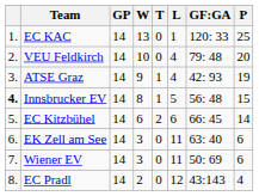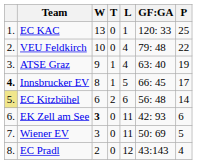 <table class="wikitable">
 <tr>
 <th></th>
 <th>Team</th>
-<th>GP</th>
 <th>W</th>
 <th>T</th>
 <th>L</th>
 <th>GF:GA</th>
 <th>P</th>
 </tr>
 <tr>
 <td>1.</td>
 <td><a href='#'>EC KAC</a></td>
-<td>14</td>
 <td>13</td>
 <td>0</td>
 <td>1</td>
 <td>120: 33</td>
 <td>25</td>
 </tr>
 <tr>
 <td>2.</td>
 <td><a href='#'>VEU Feldkirch</a></td>
-<td>14</td>
 <td>10</td>
 <td>0</td>
 <td>4</td>
 <td>79: 48</td>
-<td>20</td>
+<td>22</td>
 </tr>
 <tr>
 <td>3.</td>
 <td><a href='#'>ATSE Graz</a></td>
-<td>14</td>
 <td>9</td>
 <td>1</td>
 <td>4</td>
-<td>42: 93</td>
+<td>63: 40</td>
 <td>19</td>
 </tr>
 <tr>
 <td><strong>4.</strong></td>
 <td><a href='#'>Innsbrucker EV</a></td>
-<td>14</td>
 <td>8</td>
 <td>1</td>
 <td>5</td>
-<td>56: 48</td>
-<td>15</td>
+<td>66: 45</td>
+<td>17</td>
 </tr>
 <tr>
-<td>5.</td>
+<td style="background: khaki;">5.</td>
 <td><a href='#'>EC Kitzbühel</a></td>
-<td>14</td>
 <td>6</td>
 <td>2</td>
 <td>6</td>
-<td>66: 45</td>
+<td>56: 48</td>
 <td>14</td>
 </tr>
 <tr>
 <td>6.</td>
 <td><a href='#'>EK Zell am See</a></td>
-<td>14</td>
-<td>3</td>
+<td><strong>3</strong></td>
 <td>0</td>
 <td>11</td>
-<td>63: 40</td>
+<td>42: 93</td>
 <td>6</td>
 </tr>
 <tr>
 <td>7.</td>
 <td><a href='#'>Wiener EV</a></td>
-<td>14</td>
 <td>3</td>
 <td>0</td>
 <td>11</td>
 <td>50: 69</td>
-<td>6</td>
+<td>5</td>
 </tr>
 <tr>
 <td>8.</td>
 <td><a href='#'>EC Pradl</a></td>
-<td>14</td>
 <td>2</td>
 <td>0</td>
 <td>12</td>
 <td>43:143</td>
 <td>4</td>
 </tr>
 </table>
